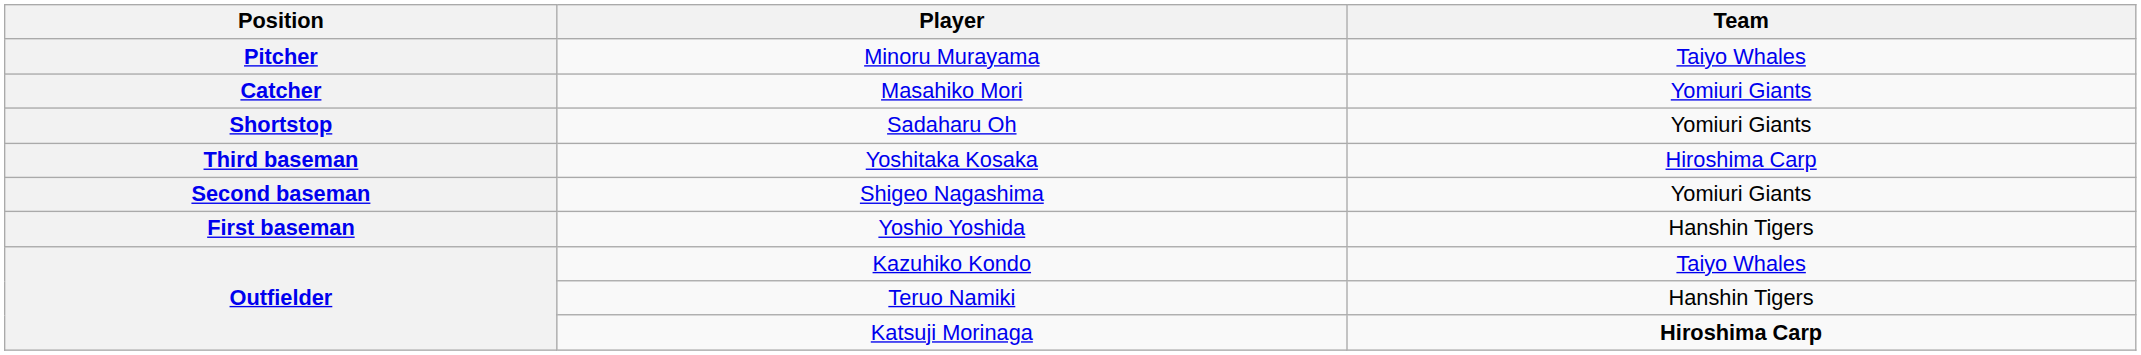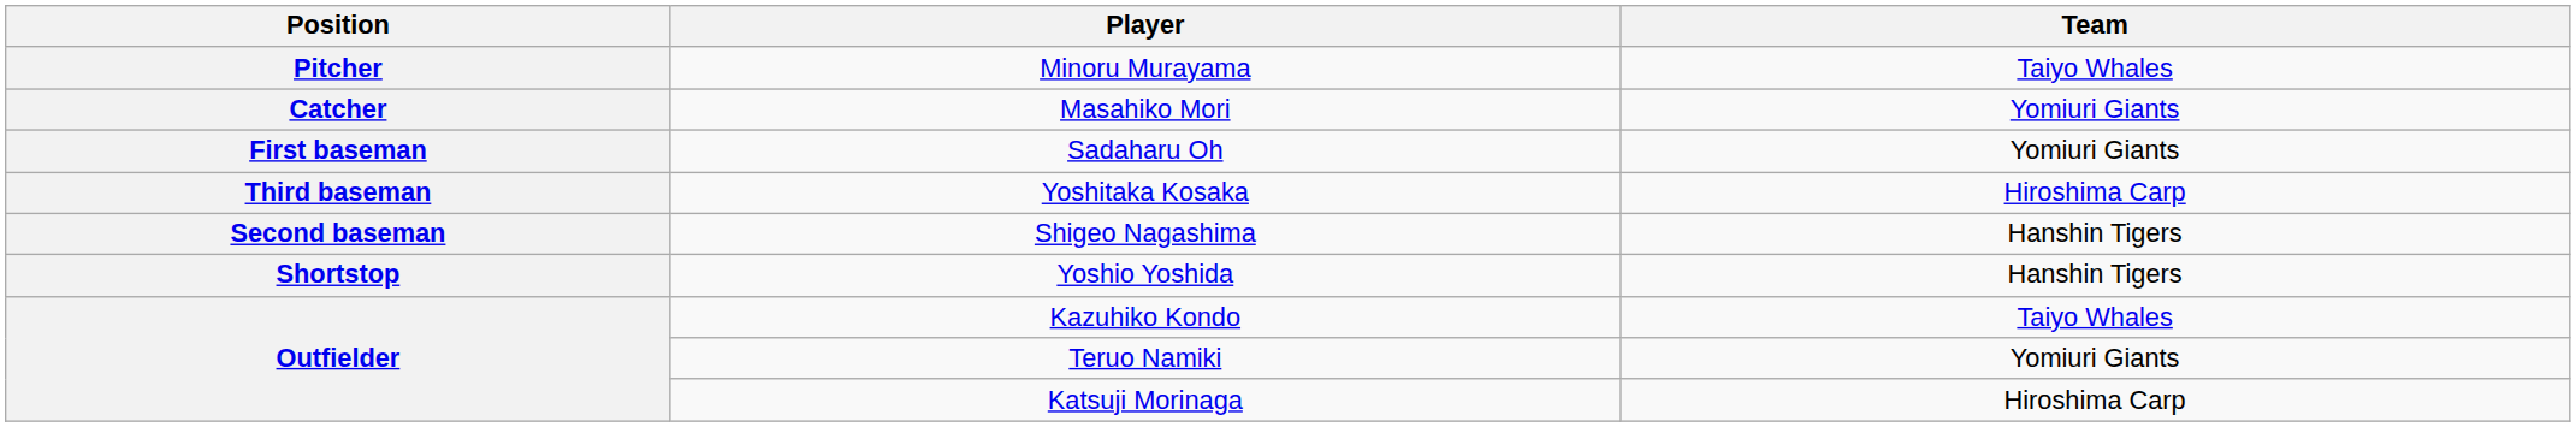 <table class="wikitable" style="text-align:center;">
 <tr>
 <th scope="col" width="7%">Position</th>
 <th scope="col" width="10%">Player</th>
 <th scope="col" width="10%">Team</th>
 </tr>
 <tr>
 <th scope="row" style="text-align:center;"><a href='#'>Pitcher</a></th>
 <td><a href='#'>Minoru Murayama</a></td>
 <td><a href='#'>Taiyo Whales</a></td>
 </tr>
 <tr>
 <th scope="row" style="text-align:center;"><a href='#'>Catcher</a></th>
 <td><a href='#'>Masahiko Mori</a></td>
 <td><a href='#'>Yomiuri Giants</a></td>
 </tr>
 <tr>
-<th scope="row" style="text-align:center;"><a href='#'>Shortstop</a></th>
+<th scope="row" style="text-align:center;"><a href='#'>First baseman</a></th>
 <td><a href='#'>Sadaharu Oh</a></td>
 <td>Yomiuri Giants</td>
 </tr>
 <tr>
 <th scope="row" style="text-align:center;"><a href='#'>Third baseman</a></th>
 <td><a href='#'>Yoshitaka Kosaka</a></td>
 <td><a href='#'>Hiroshima Carp</a></td>
 </tr>
 <tr>
 <th scope="row" style="text-align:center;"><a href='#'>Second baseman</a></th>
 <td><a href='#'>Shigeo Nagashima</a></td>
-<td>Yomiuri Giants</td>
+<td>Hanshin Tigers</td>
 </tr>
 <tr>
-<th scope="row" style="text-align:center;"><a href='#'>First baseman</a></th>
+<th scope="row" style="text-align:center;"><a href='#'>Shortstop</a></th>
 <td><a href='#'>Yoshio Yoshida</a></td>
 <td>Hanshin Tigers</td>
 </tr>
 <tr>
 <th scope="row" style="text-align:center;" rowspan=3><a href='#'>Outfielder</a></th>
 <td><a href='#'>Kazuhiko Kondo</a></td>
 <td><a href='#'>Taiyo Whales</a></td>
 </tr>
 <tr>
 <td><a href='#'>Teruo Namiki</a></td>
-<td>Hanshin Tigers</td>
+<td>Yomiuri Giants</td>
 </tr>
 <tr>
 <td><a href='#'>Katsuji Morinaga</a></td>
-<td><strong>Hiroshima Carp</strong></td>
+<td>Hiroshima Carp</td>
 </tr>
 </table>
